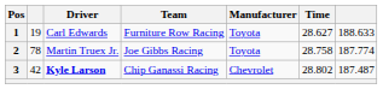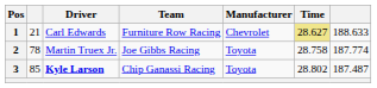 <table class="wikitable" style="font-size:95%">
 <tr>
 <th>Pos</th>
 <th></th>
 <th>Driver</th>
 <th>Team</th>
 <th>Manufacturer</th>
 <th>Time</th>
 <th></th>
 </tr>
 <tr>
 <th>1</th>
-<td>19</td>
+<td>21</td>
 <td><a href='#'>Carl Edwards</a></td>
 <td><a href='#'>Furniture Row Racing</a></td>
-<td><a href='#'>Toyota</a></td>
-<td>28.627</td>
+<td><a href='#'>Chevrolet</a></td>
+<td style="background: khaki;">28.627</td>
 <td>188.633</td>
 </tr>
 <tr>
 <th>2</th>
 <td>78</td>
 <td><a href='#'>Martin Truex Jr.</a></td>
 <td><a href='#'>Joe Gibbs Racing</a></td>
 <td><a href='#'>Toyota</a></td>
 <td>28.758</td>
 <td>187.774</td>
 </tr>
 <tr>
 <th>3</th>
-<td>42</td>
+<td>85</td>
 <td><strong><a href='#'>Kyle Larson</a></strong></td>
 <td><a href='#'>Chip Ganassi Racing</a></td>
-<td><a href='#'>Chevrolet</a></td>
+<td><a href='#'>Toyota</a></td>
 <td>28.802</td>
 <td>187.487</td>
 </tr>
 <tr>
 <th colspan="7"></th>
 </tr>
 </table>
